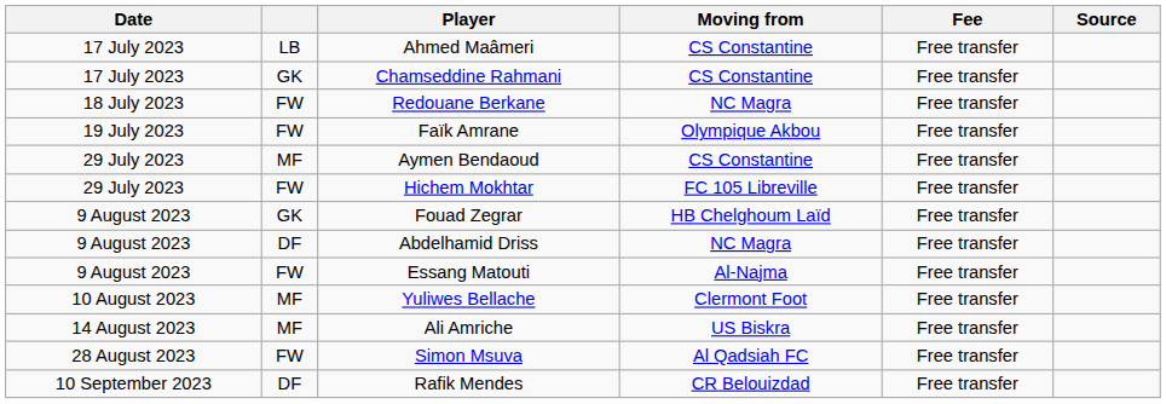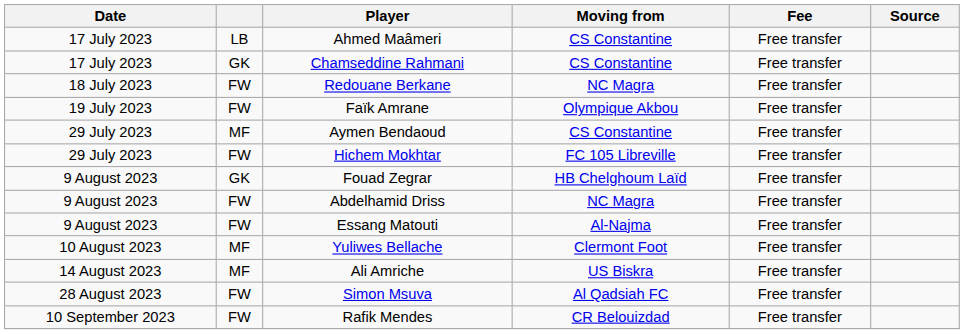 <table class="wikitable sortable" style="width:70%; text-align:center; font-size:85%; text-align:centre;">
 <tr>
 <th>Date</th>
 <th></th>
 <th>Player</th>
 <th>Moving from</th>
 <th>Fee</th>
 <th>Source</th>
 </tr>
 <tr>
 <td>17 July 2023</td>
 <td>LB</td>
 <td> Ahmed Maâmeri</td>
 <td><a href='#'>CS Constantine</a></td>
 <td>Free transfer</td>
 <td></td>
 </tr>
 <tr>
 <td>17 July 2023</td>
 <td>GK</td>
 <td> <a href='#'>Chamseddine Rahmani</a></td>
 <td><a href='#'>CS Constantine</a></td>
 <td>Free transfer</td>
 <td></td>
 </tr>
 <tr>
 <td>18 July 2023</td>
 <td>FW</td>
 <td> <a href='#'>Redouane Berkane</a></td>
 <td><a href='#'>NC Magra</a></td>
 <td>Free transfer</td>
 <td></td>
 </tr>
 <tr>
 <td>19 July 2023</td>
 <td>FW</td>
 <td> Faïk Amrane</td>
 <td><a href='#'>Olympique Akbou</a></td>
 <td>Free transfer</td>
 <td></td>
 </tr>
 <tr>
 <td>29 July 2023</td>
 <td>MF</td>
 <td> Aymen Bendaoud</td>
 <td><a href='#'>CS Constantine</a></td>
 <td>Free transfer</td>
 <td></td>
 </tr>
 <tr>
 <td>29 July 2023</td>
 <td>FW</td>
 <td> <a href='#'>Hichem Mokhtar</a></td>
 <td> <a href='#'>FC 105 Libreville</a></td>
 <td>Free transfer</td>
 <td></td>
 </tr>
 <tr>
 <td>9 August 2023</td>
 <td>GK</td>
 <td> Fouad Zegrar</td>
 <td><a href='#'>HB Chelghoum Laïd</a></td>
 <td>Free transfer</td>
 <td></td>
 </tr>
 <tr>
 <td>9 August 2023</td>
-<td>DF</td>
+<td>FW</td>
 <td> Abdelhamid Driss</td>
 <td><a href='#'>NC Magra</a></td>
 <td>Free transfer</td>
 <td></td>
 </tr>
 <tr>
 <td>9 August 2023</td>
 <td>FW</td>
 <td> Essang Matouti</td>
 <td> <a href='#'>Al-Najma</a></td>
 <td>Free transfer</td>
 <td></td>
 </tr>
 <tr>
 <td>10 August 2023</td>
 <td>MF</td>
 <td> <a href='#'>Yuliwes Bellache</a></td>
 <td> <a href='#'>Clermont Foot</a></td>
 <td>Free transfer</td>
 <td></td>
 </tr>
 <tr>
 <td>14 August 2023</td>
 <td>MF</td>
 <td> Ali Amriche</td>
 <td><a href='#'>US Biskra</a></td>
 <td>Free transfer</td>
 <td></td>
 </tr>
 <tr>
 <td>28 August 2023</td>
 <td>FW</td>
 <td> <a href='#'>Simon Msuva</a></td>
 <td> <a href='#'>Al Qadsiah FC</a></td>
 <td>Free transfer</td>
 <td></td>
 </tr>
 <tr>
 <td>10 September 2023</td>
-<td>DF</td>
+<td>FW</td>
 <td> Rafik Mendes</td>
 <td><a href='#'>CR Belouizdad</a></td>
 <td>Free transfer</td>
 <td></td>
 </tr>
 <tr>
 </tr>
 </table>
